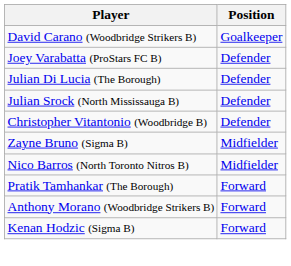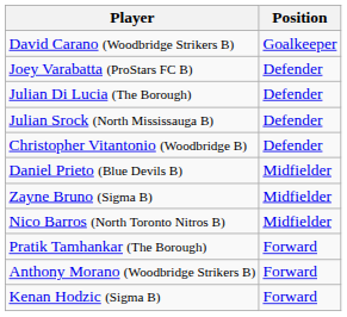 <table class="wikitable">
 <tr>
 <th>Player</th>
 <th>Position</th>
 </tr>
 <tr>
 <td><a href='#'>David Carano</a> <small>(Woodbridge Strikers B)</small></td>
 <td><a href='#'>Goalkeeper</a></td>
 </tr>
 <tr>
 <td><a href='#'>Joey Varabatta</a> <small>(ProStars FC B)</small></td>
 <td><a href='#'>Defender</a></td>
 </tr>
 <tr>
 <td><a href='#'>Julian Di Lucia</a> <small>(The Borough)</small></td>
 <td><a href='#'>Defender</a></td>
 </tr>
 <tr>
 <td><a href='#'>Julian Srock</a> <small>(North Mississauga B)</small></td>
 <td><a href='#'>Defender</a></td>
 </tr>
 <tr>
 <td><a href='#'>Christopher Vitantonio</a> <small>(Woodbridge B)</small></td>
 <td><a href='#'>Defender</a></td>
 </tr>
 <tr>
+<td><a href='#'>Daniel Prieto</a> <small>(Blue Devils B)</small></td>
+<td><a href='#'>Midfielder</a></td>
+</tr>
+<tr>
 <td><a href='#'>Zayne Bruno</a> <small>(Sigma B)</small></td>
 <td><a href='#'>Midfielder</a></td>
 </tr>
 <tr>
 <td><a href='#'>Nico Barros</a> <small>(North Toronto Nitros B)</small></td>
 <td><a href='#'>Midfielder</a></td>
 </tr>
 <tr>
 <td><a href='#'>Pratik Tamhankar</a> <small>(The Borough)</small></td>
 <td><a href='#'>Forward</a></td>
 </tr>
 <tr>
 <td><a href='#'>Anthony Morano</a> <small>(Woodbridge Strikers B)</small></td>
 <td><a href='#'>Forward</a></td>
 </tr>
 <tr>
 <td><a href='#'>Kenan Hodzic</a> <small>(Sigma B)</small></td>
 <td><a href='#'>Forward</a></td>
 </tr>
 </table>
